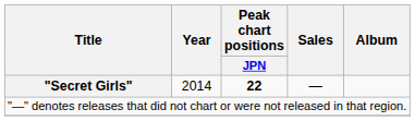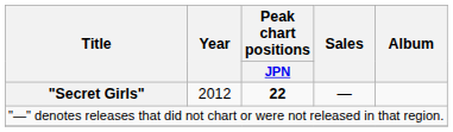 <table class="wikitable plainrowheaders" style="text-align:center;">
 <tr>
 <th scope="col" rowspan="2" style="width:12em;">Title</th>
 <th scope="col" rowspan="2">Year</th>
 <th scope="col" colspan="1">Peak chart positions</th>
 <th scope="col" rowspan="2">Sales</th>
 <th scope="col" rowspan="2">Album</th>
 </tr>
 <tr>
 <th scope="col" style="width:3em;font-size:90%;"><a href='#'>JPN</a><br></th>
 </tr>
 <tr>
 <th scope="row">"Secret Girls"</th>
-<td>2014</td>
+<td>2012</td>
 <td><strong>22</strong></td>
 <td>—</td>
 <td></td>
 </tr>
 <tr>
 <td colspan="5" style="font-size:90%;">"—" denotes releases that did not chart or were not released in that region.</td>
 </tr>
 <tr>
 </tr>
 </table>
